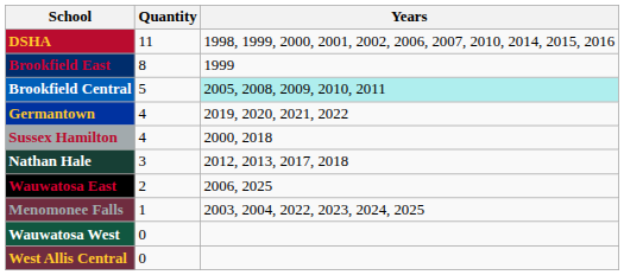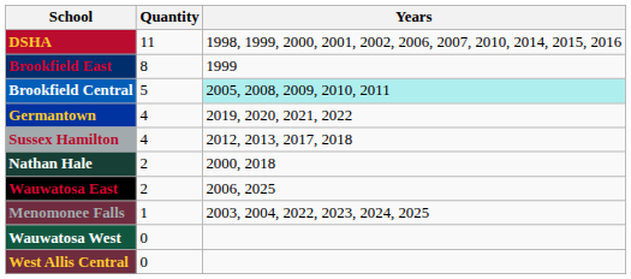 <table class="wikitable">
 <tr>
 <th>School</th>
 <th>Quantity</th>
 <th>Years</th>
 </tr>
 <tr>
 <td style="background: #ba0c2f; color: #ffc72c"><strong>DSHA</strong></td>
 <td>11</td>
 <td>1998, 1999, 2000, 2001, 2002, 2006, 2007, 2010, 2014, 2015, 2016</td>
 </tr>
 <tr>
 <td style="background: #002d6c; color: #d50032"><strong>Brookfield East</strong></td>
 <td>8</td>
 <td>1999</td>
 </tr>
 <tr>
 <td style="background: #005eb8; color: white"><strong>Brookfield Central</strong></td>
 <td>5</td>
 <td style="background: paleturquoise;">2005, 2008, 2009, 2010, 2011</td>
 </tr>
 <tr>
 <td style="background: #0032a0; color: #ffc72c"><strong>Germantown</strong></td>
 <td>4</td>
 <td>2019, 2020, 2021, 2022</td>
 </tr>
 <tr>
 <td style="background: #a2aaad; color: #ba0c2f"><strong>Sussex Hamilton</strong></td>
 <td>4</td>
-<td>2000, 2018</td>
+<td>2012, 2013, 2017, 2018</td>
 </tr>
 <tr>
 <td style="background: #173f35; color: white"><strong>Nathan Hale</strong></td>
-<td>3</td>
-<td>2012, 2013, 2017, 2018</td>
+<td>2</td>
+<td>2000, 2018</td>
 </tr>
 <tr>
 <td style="background: black; color: #d50032"><strong>Wauwatosa East</strong></td>
 <td>2</td>
 <td>2006, 2025</td>
 </tr>
 <tr>
 <td style="background: #6f2c3f; color: #a2aaad"><strong>Menomonee Falls</strong></td>
 <td>1</td>
 <td>2003, 2004, 2022, 2023, 2024, 2025</td>
 </tr>
 <tr>
 <td style="background: #115740; color: white"><strong>Wauwatosa West</strong></td>
 <td>0</td>
 <td></td>
 </tr>
 <tr>
 <td style="background: #6f2c3f; color: #ffc72c"><strong>West Allis Central</strong></td>
 <td>0</td>
 <td></td>
 </tr>
 </table>
